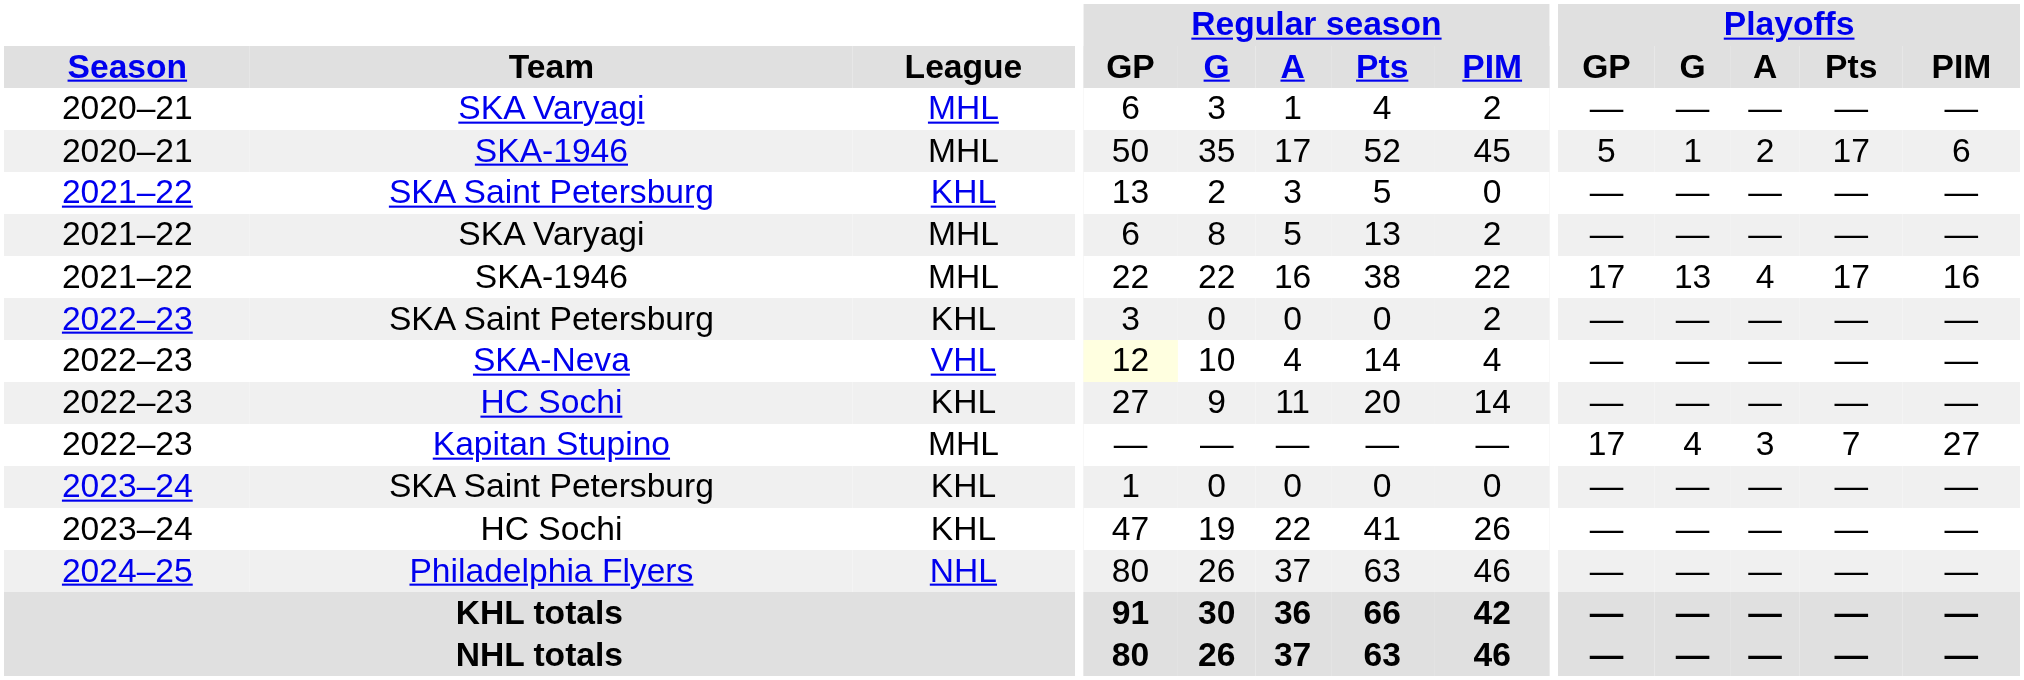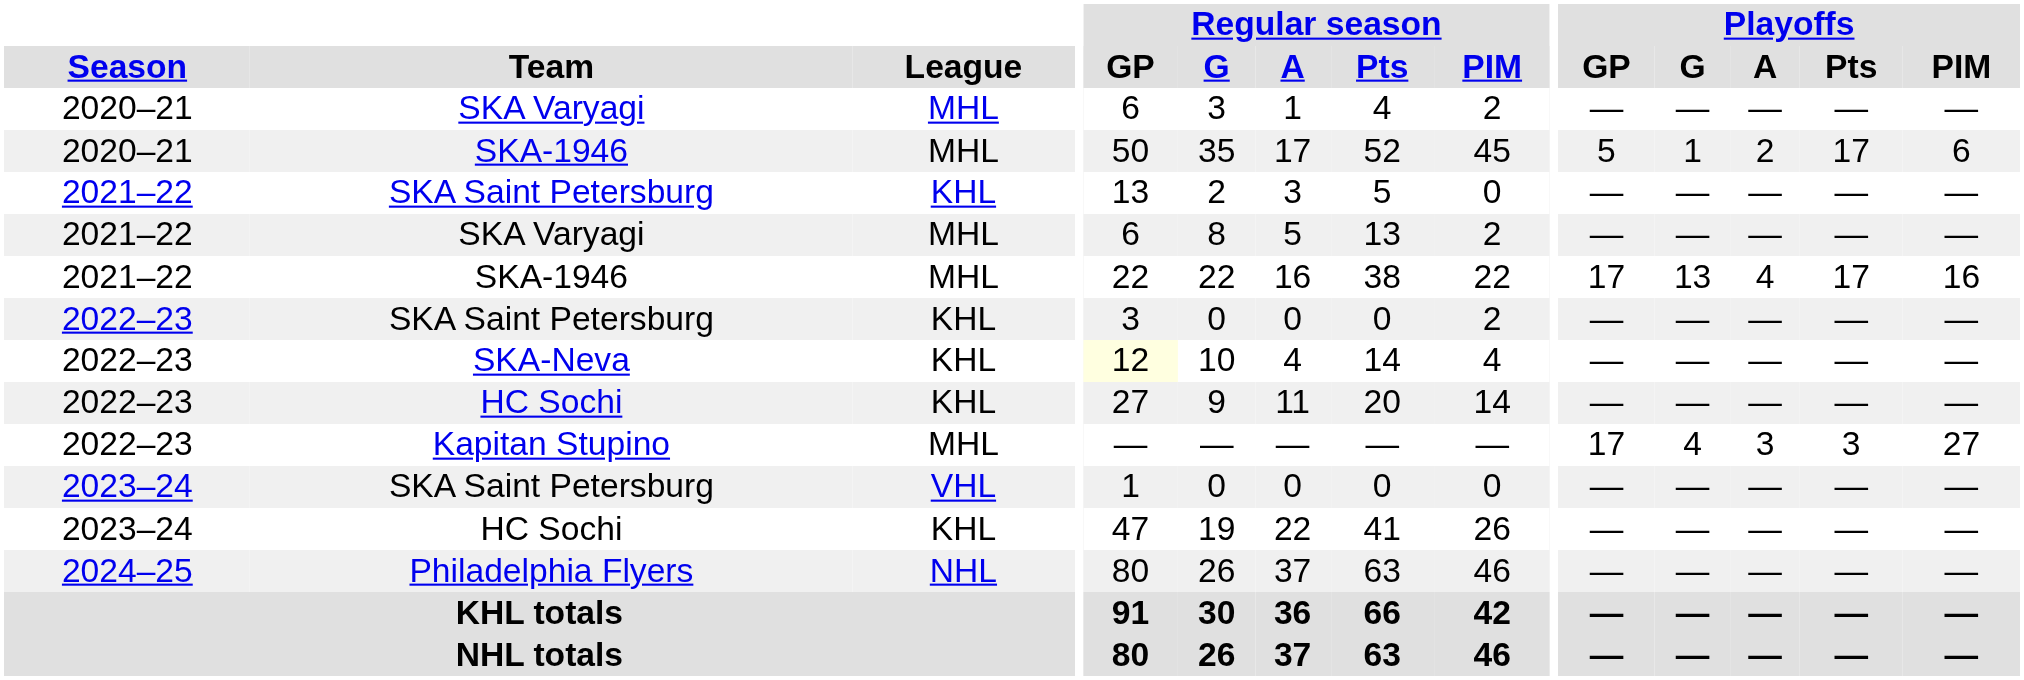 <table border="0" cellpadding="1" cellspacing="0" style="text-align:center; width:60em;">
 <tr bgcolor="#e0e0e0">
 <th colspan="3" bgcolor="#ffffff"></th>
 <th rowspan="100" bgcolor="#ffffff"></th>
 <th colspan="5"><a href='#'>Regular season</a></th>
 <th rowspan="100" bgcolor="#ffffff"></th>
 <th colspan="5"><a href='#'>Playoffs</a></th>
 </tr>
 <tr bgcolor="#e0e0e0">
 <th><a href='#'>Season</a></th>
 <th>Team</th>
 <th>League</th>
 <th>GP</th>
 <th><a href='#'>G</a></th>
 <th><a href='#'>A</a></th>
 <th><a href='#'>Pts</a></th>
 <th><a href='#'>PIM</a></th>
 <th>GP</th>
 <th>G</th>
 <th>A</th>
 <th>Pts</th>
 <th>PIM</th>
 </tr>
 <tr>
 <td>2020–21</td>
 <td><a href='#'>SKA Varyagi</a></td>
 <td><a href='#'>MHL</a></td>
 <td>6</td>
 <td>3</td>
 <td>1</td>
 <td>4</td>
 <td>2</td>
 <td>—</td>
 <td>—</td>
 <td>—</td>
 <td>—</td>
 <td>—</td>
 </tr>
 <tr bgcolor="#f0f0f0">
 <td>2020–21</td>
 <td><a href='#'>SKA-1946</a></td>
 <td>MHL</td>
 <td>50</td>
 <td>35</td>
 <td>17</td>
 <td>52</td>
 <td>45</td>
 <td>5</td>
 <td>1</td>
 <td>2</td>
 <td>17</td>
 <td>6</td>
 </tr>
 <tr>
 <td><a href='#'>2021–22</a></td>
 <td><a href='#'>SKA Saint Petersburg</a></td>
 <td><a href='#'>KHL</a></td>
 <td>13</td>
 <td>2</td>
 <td>3</td>
 <td>5</td>
 <td>0</td>
 <td>—</td>
 <td>—</td>
 <td>—</td>
 <td>—</td>
 <td>—</td>
 </tr>
 <tr bgcolor="#f0f0f0">
 <td>2021–22</td>
 <td>SKA Varyagi</td>
 <td>MHL</td>
 <td>6</td>
 <td>8</td>
 <td>5</td>
 <td>13</td>
 <td>2</td>
 <td>—</td>
 <td>—</td>
 <td>—</td>
 <td>—</td>
 <td>—</td>
 </tr>
 <tr>
 <td>2021–22</td>
 <td>SKA-1946</td>
 <td>MHL</td>
 <td>22</td>
 <td>22</td>
 <td>16</td>
 <td>38</td>
 <td>22</td>
 <td>17</td>
 <td>13</td>
 <td>4</td>
 <td>17</td>
 <td>16</td>
 </tr>
 <tr bgcolor="#f0f0f0">
 <td><a href='#'>2022–23</a></td>
 <td>SKA Saint Petersburg</td>
 <td>KHL</td>
 <td>3</td>
 <td>0</td>
 <td>0</td>
 <td>0</td>
 <td>2</td>
 <td>—</td>
 <td>—</td>
 <td>—</td>
 <td>—</td>
 <td>—</td>
 </tr>
 <tr>
 <td>2022–23</td>
 <td><a href='#'>SKA-Neva</a></td>
-<td><a href='#'>VHL</a></td>
+<td>KHL</td>
 <td style="background: lightyellow;">12</td>
 <td>10</td>
 <td>4</td>
 <td>14</td>
 <td>4</td>
 <td>—</td>
 <td>—</td>
 <td>—</td>
 <td>—</td>
 <td>—</td>
 </tr>
 <tr bgcolor="#f0f0f0">
 <td>2022–23</td>
 <td><a href='#'>HC Sochi</a></td>
 <td>KHL</td>
 <td>27</td>
 <td>9</td>
 <td>11</td>
 <td>20</td>
 <td>14</td>
 <td>—</td>
 <td>—</td>
 <td>—</td>
 <td>—</td>
 <td>—</td>
 </tr>
 <tr>
 <td>2022–23</td>
 <td><a href='#'>Kapitan Stupino</a></td>
 <td>MHL</td>
 <td>—</td>
 <td>—</td>
 <td>—</td>
 <td>—</td>
 <td>—</td>
 <td>17</td>
 <td>4</td>
 <td>3</td>
-<td>7</td>
+<td>3</td>
 <td>27</td>
 </tr>
 <tr bgcolor="#f0f0f0">
 <td><a href='#'>2023–24</a></td>
 <td>SKA Saint Petersburg</td>
-<td>KHL</td>
+<td><a href='#'>VHL</a></td>
 <td>1</td>
 <td>0</td>
 <td>0</td>
 <td>0</td>
 <td>0</td>
 <td>—</td>
 <td>—</td>
 <td>—</td>
 <td>—</td>
 <td>—</td>
 </tr>
 <tr>
 <td>2023–24</td>
 <td>HC Sochi</td>
 <td>KHL</td>
 <td>47</td>
 <td>19</td>
 <td>22</td>
 <td>41</td>
 <td>26</td>
 <td>—</td>
 <td>—</td>
 <td>—</td>
 <td>—</td>
 <td>—</td>
 </tr>
 <tr bgcolor="#f0f0f0">
 <td><a href='#'>2024–25</a></td>
 <td><a href='#'>Philadelphia Flyers</a></td>
 <td><a href='#'>NHL</a></td>
 <td>80</td>
 <td>26</td>
 <td>37</td>
 <td>63</td>
 <td>46</td>
 <td>—</td>
 <td>—</td>
 <td>—</td>
 <td>—</td>
 <td>—</td>
 </tr>
 <tr bgcolor="#e0e0e0">
 <th colspan="3">KHL totals</th>
 <th>91</th>
 <th>30</th>
 <th>36</th>
 <th>66</th>
 <th>42</th>
 <th>—</th>
 <th>—</th>
 <th>—</th>
 <th>—</th>
 <th>—</th>
 </tr>
 <tr bgcolor="#e0e0e0">
 <th colspan="3">NHL totals</th>
 <th>80</th>
 <th>26</th>
 <th>37</th>
 <th>63</th>
 <th>46</th>
 <th>—</th>
 <th>—</th>
 <th>—</th>
 <th>—</th>
 <th>—</th>
 </tr>
 </table>
